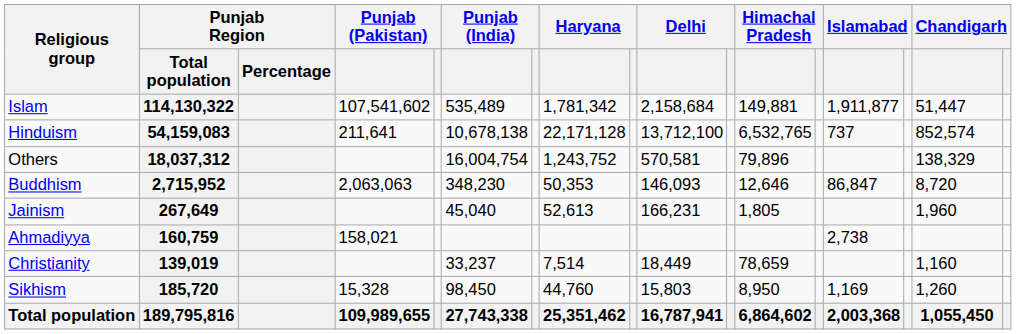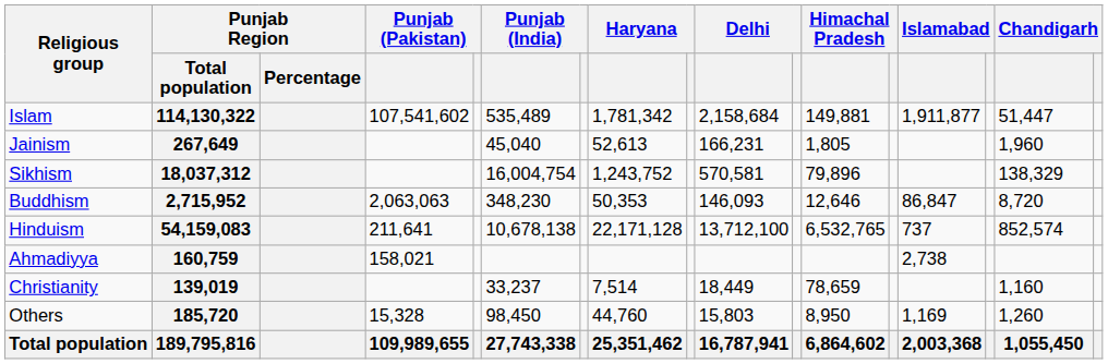 <table class="wikitable sortable">
 <tr>
 <th rowspan="2">Religious<br>group</th>
 <th colspan="2">Punjab<br>Region</th>
 <th colspan="2"><a href='#'>Punjab<br>(Pakistan)</a></th>
 <th colspan="2"><a href='#'>Punjab<br>(India)</a></th>
 <th colspan="2"><a href='#'>Haryana</a></th>
 <th colspan="2"><a href='#'>Delhi</a></th>
 <th colspan="2"><a href='#'>Himachal<br>Pradesh</a></th>
 <th colspan="2"><a href='#'>Islamabad</a></th>
 <th colspan="2"><a href='#'>Chandigarh</a></th>
 </tr>
 <tr>
 <th>Total<br>population</th>
 <th>Percentage</th>
 <th><a href='#'></a></th>
 <th></th>
 <th></th>
 <th></th>
 <th></th>
 <th></th>
 <th></th>
 <th></th>
 <th></th>
 <th></th>
 <th></th>
 <th></th>
 <th></th>
 <th></th>
 </tr>
 <tr>
 <td><a href='#'>Islam</a> </td>
 <th>114,130,322</th>
 <th></th>
 <td>107,541,602</td>
 <td></td>
 <td>535,489</td>
 <td></td>
 <td>1,781,342</td>
 <td></td>
 <td>2,158,684</td>
 <td></td>
 <td>149,881</td>
 <td></td>
 <td>1,911,877</td>
 <td></td>
 <td>51,447</td>
 <td></td>
 </tr>
 <tr>
-<td><a href='#'>Hinduism</a> </td>
-<th>54,159,083</th>
+<td><a href='#'>Jainism</a> </td>
+<th>267,649</th>
 <th></th>
-<td>211,641</td>
 <td></td>
-<td>10,678,138</td>
 <td></td>
-<td>22,171,128</td>
+<td>45,040</td>
 <td></td>
-<td>13,712,100</td>
+<td>52,613</td>
 <td></td>
-<td>6,532,765</td>
+<td>166,231</td>
 <td></td>
-<td>737</td>
+<td>1,805</td>
 <td></td>
-<td>852,574</td>
+<td></td>
+<td></td>
+<td>1,960</td>
 <td></td>
 </tr>
 <tr>
-<td>Others</td>
+<td><a href='#'>Sikhism</a> </td>
 <th>18,037,312</th>
 <th></th>
 <td></td>
 <td></td>
 <td>16,004,754</td>
 <td></td>
 <td>1,243,752</td>
 <td></td>
 <td>570,581</td>
 <td></td>
 <td>79,896</td>
 <td></td>
 <td></td>
 <td></td>
 <td>138,329</td>
 <td></td>
 </tr>
 <tr>
 <td><a href='#'>Buddhism</a> </td>
 <th>2,715,952</th>
 <th></th>
 <td>2,063,063</td>
 <td></td>
 <td>348,230</td>
 <td></td>
 <td>50,353</td>
 <td></td>
 <td>146,093</td>
 <td></td>
 <td>12,646</td>
 <td></td>
 <td>86,847</td>
 <td></td>
 <td>8,720</td>
 <td></td>
 </tr>
 <tr>
-<td><a href='#'>Jainism</a> </td>
-<th>267,649</th>
+<td><a href='#'>Hinduism</a> </td>
+<th>54,159,083</th>
 <th></th>
+<td>211,641</td>
 <td></td>
+<td>10,678,138</td>
 <td></td>
-<td>45,040</td>
+<td>22,171,128</td>
 <td></td>
-<td>52,613</td>
+<td>13,712,100</td>
 <td></td>
-<td>166,231</td>
+<td>6,532,765</td>
 <td></td>
-<td>1,805</td>
+<td>737</td>
 <td></td>
-<td></td>
-<td></td>
-<td>1,960</td>
+<td>852,574</td>
 <td></td>
 </tr>
 <tr>
 <td><a href='#'>Ahmadiyya</a> </td>
 <th>160,759</th>
 <th></th>
 <td>158,021</td>
 <td></td>
 <td></td>
 <td></td>
 <td></td>
 <td></td>
 <td></td>
 <td></td>
 <td></td>
 <td></td>
 <td>2,738</td>
 <td></td>
 <td></td>
 <td></td>
 </tr>
 <tr>
 <td><a href='#'>Christianity</a> </td>
 <th>139,019</th>
 <th></th>
 <td></td>
 <td></td>
 <td>33,237</td>
 <td></td>
 <td>7,514</td>
 <td></td>
 <td>18,449</td>
 <td></td>
 <td>78,659</td>
 <td></td>
 <td></td>
 <td></td>
 <td>1,160</td>
 <td></td>
 </tr>
 <tr>
-<td><a href='#'>Sikhism</a> </td>
+<td>Others</td>
 <th>185,720</th>
 <th></th>
 <td>15,328</td>
 <td></td>
 <td>98,450</td>
 <td></td>
 <td>44,760</td>
 <td></td>
 <td>15,803</td>
 <td></td>
 <td>8,950</td>
 <td></td>
 <td>1,169</td>
 <td></td>
 <td>1,260</td>
 <td></td>
 </tr>
 <tr>
 <th>Total population</th>
 <th>189,795,816</th>
 <th></th>
 <th>109,989,655</th>
 <th></th>
 <th>27,743,338</th>
 <th></th>
 <th>25,351,462</th>
 <th></th>
 <th>16,787,941</th>
 <th></th>
 <th>6,864,602</th>
 <th></th>
 <th>2,003,368</th>
 <th></th>
 <th>1,055,450</th>
 <th></th>
 </tr>
 </table>
